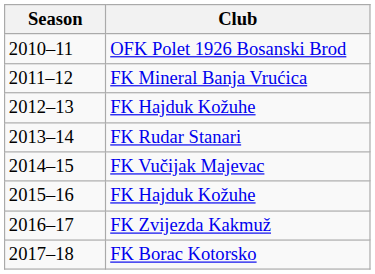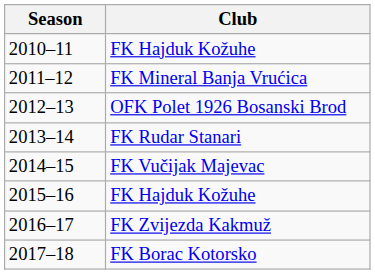 <table class="wikitable">
 <tr align="center" bgcolor="#dfdfdf">
 <th width="80">Season</th>
 <th width="220">Club</th>
 </tr>
 <tr>
 <td>2010–11</td>
-<td><a href='#'>OFK Polet 1926 Bosanski Brod</a></td>
+<td><a href='#'>FK Hajduk Kožuhe</a></td>
 </tr>
 <tr>
 <td>2011–12</td>
 <td><a href='#'>FK Mineral Banja Vrućica</a></td>
 </tr>
 <tr>
 <td>2012–13</td>
-<td><a href='#'>FK Hajduk Kožuhe</a></td>
+<td><a href='#'>OFK Polet 1926 Bosanski Brod</a></td>
 </tr>
 <tr>
 <td>2013–14</td>
 <td><a href='#'>FK Rudar Stanari</a></td>
 </tr>
 <tr>
 <td>2014–15</td>
 <td><a href='#'>FK Vučijak Majevac</a></td>
 </tr>
 <tr>
 <td>2015–16</td>
 <td><a href='#'>FK Hajduk Kožuhe</a></td>
 </tr>
 <tr>
 <td>2016–17</td>
 <td><a href='#'>FK Zvijezda Kakmuž</a></td>
 </tr>
 <tr>
 <td>2017–18</td>
 <td><a href='#'>FK Borac Kotorsko</a></td>
 </tr>
 </table>
